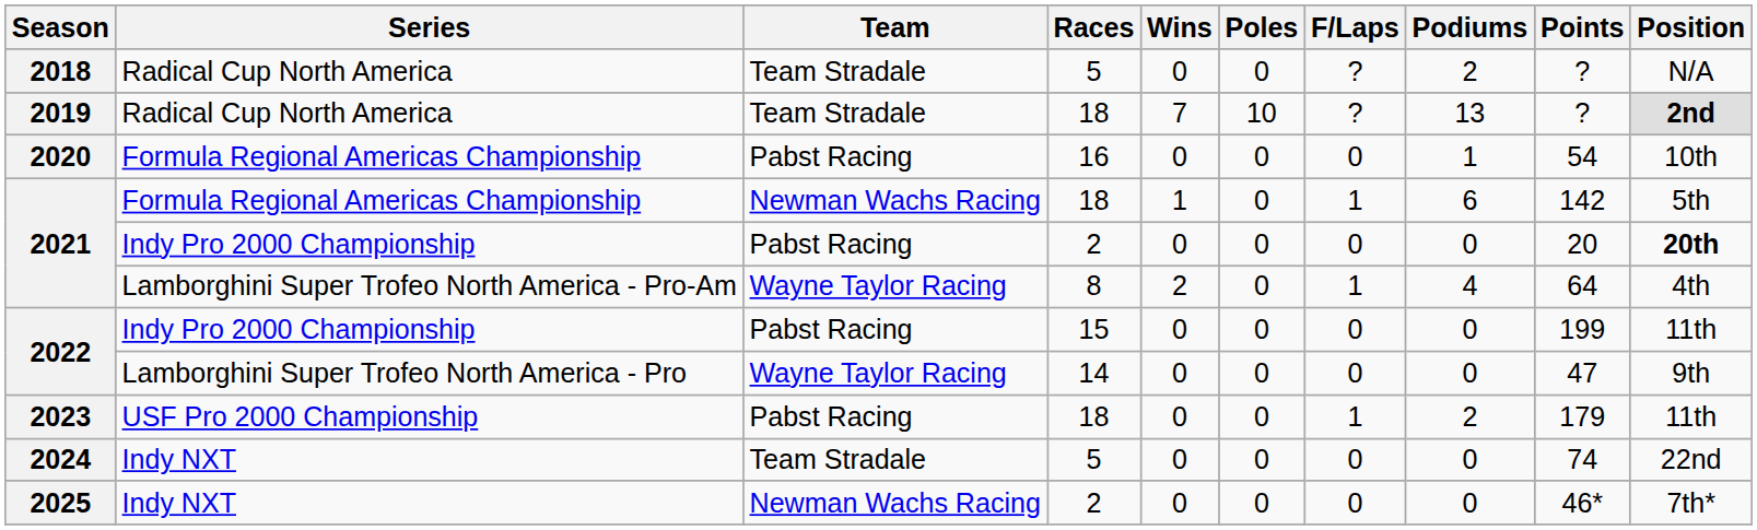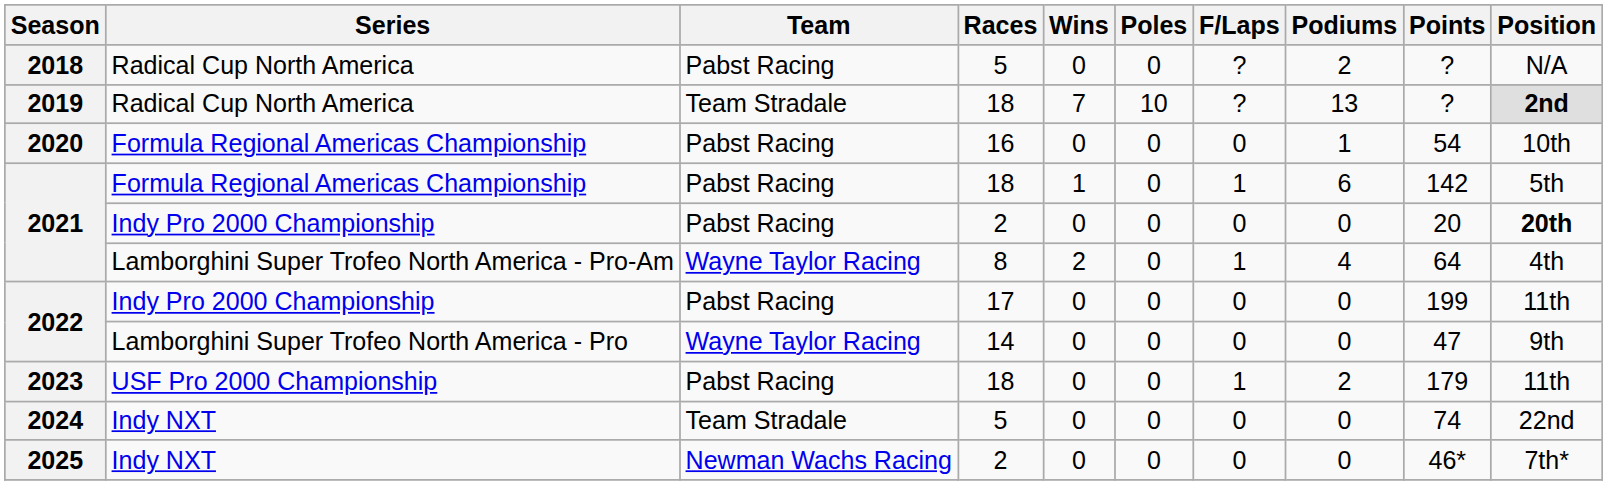 <table class="wikitable" style="font-size: 90%; text-align:center">
 <tr>
 <th>Season</th>
 <th>Series</th>
 <th>Team</th>
 <th>Races</th>
 <th>Wins</th>
 <th>Poles</th>
 <th>F/Laps</th>
 <th>Podiums</th>
 <th>Points</th>
 <th>Position</th>
 </tr>
 <tr>
 <th>2018</th>
 <td align=left>Radical Cup North America</td>
-<td align=left>Team Stradale</td>
+<td align=left>Pabst Racing</td>
 <td>5</td>
 <td>0</td>
 <td>0</td>
 <td>?</td>
 <td>2</td>
 <td>?</td>
 <td>N/A</td>
 </tr>
 <tr>
 <th>2019</th>
 <td align=left>Radical Cup North America</td>
 <td align=left>Team Stradale</td>
 <td>18</td>
 <td>7</td>
 <td>10</td>
 <td>?</td>
 <td>13</td>
 <td>?</td>
 <td style="background:#DFDFDF;"><strong>2nd</strong></td>
 </tr>
 <tr>
 <th>2020</th>
 <td align=left><a href='#'>Formula Regional Americas Championship</a></td>
 <td align=left>Pabst Racing</td>
 <td>16</td>
 <td>0</td>
 <td>0</td>
 <td>0</td>
 <td>1</td>
 <td>54</td>
 <td>10th</td>
 </tr>
 <tr>
 <th rowspan="3">2021</th>
 <td align=left nowrap><a href='#'>Formula Regional Americas Championship</a></td>
-<td align=left nowrap><a href='#'>Newman Wachs Racing</a></td>
+<td align=left>Pabst Racing</td>
 <td>18</td>
 <td>1</td>
 <td>0</td>
 <td>1</td>
 <td>6</td>
 <td>142</td>
 <td>5th</td>
 </tr>
 <tr>
 <td align=left><a href='#'>Indy Pro 2000 Championship</a></td>
 <td align=left>Pabst Racing</td>
 <td>2</td>
 <td>0</td>
 <td>0</td>
 <td>0</td>
 <td>0</td>
 <td>20</td>
 <td><strong>20th</strong></td>
 </tr>
 <tr>
 <td align=left nowrap>Lamborghini Super Trofeo North America - Pro-Am</td>
 <td align=left nowrap><a href='#'>Wayne Taylor Racing</a></td>
 <td>8</td>
 <td>2</td>
 <td>0</td>
 <td>1</td>
 <td>4</td>
 <td>64</td>
 <td>4th</td>
 </tr>
 <tr>
 <th rowspan="2">2022</th>
 <td align=left><a href='#'>Indy Pro 2000 Championship</a></td>
 <td align=left>Pabst Racing</td>
-<td>15</td>
+<td>17</td>
 <td>0</td>
 <td>0</td>
 <td>0</td>
 <td>0</td>
 <td>199</td>
 <td>11th</td>
 </tr>
 <tr>
 <td align=left>Lamborghini Super Trofeo North America - Pro</td>
 <td align=left><a href='#'>Wayne Taylor Racing</a></td>
 <td>14</td>
 <td>0</td>
 <td>0</td>
 <td>0</td>
 <td>0</td>
 <td>47</td>
 <td>9th</td>
 </tr>
 <tr>
 <th>2023</th>
 <td align=left><a href='#'>USF Pro 2000 Championship</a></td>
 <td align=left>Pabst Racing</td>
 <td>18</td>
 <td>0</td>
 <td>0</td>
 <td>1</td>
 <td>2</td>
 <td>179</td>
 <td>11th</td>
 </tr>
 <tr>
 <th>2024</th>
 <td align=left><a href='#'>Indy NXT</a></td>
 <td align=left>Team Stradale</td>
 <td>5</td>
 <td>0</td>
 <td>0</td>
 <td>0</td>
 <td>0</td>
 <td>74</td>
 <td>22nd</td>
 </tr>
 <tr>
 <th>2025</th>
 <td align=left><a href='#'>Indy NXT</a></td>
 <td align=left nowrap><a href='#'>Newman Wachs Racing</a></td>
 <td>2</td>
 <td>0</td>
 <td>0</td>
 <td>0</td>
 <td>0</td>
 <td>46*</td>
 <td>7th*</td>
 </tr>
 </table>
